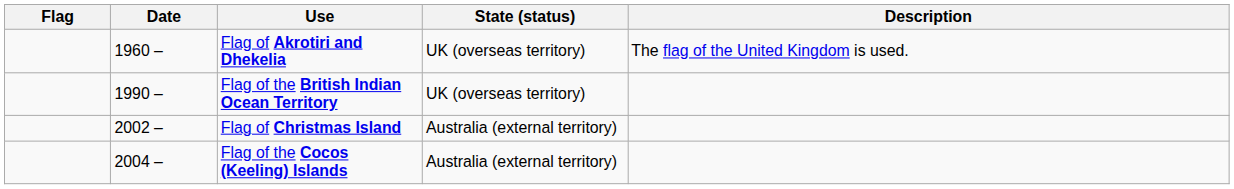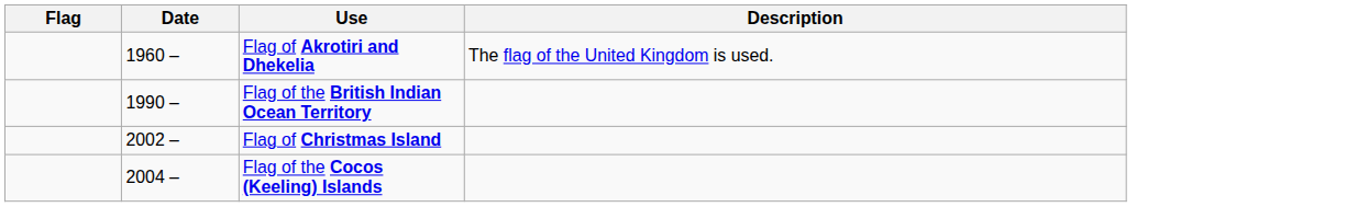 <table class="wikitable" style="background:#FFFFF;">
 <tr>
 <th style="width:100px;">Flag</th>
 <th style="width:100px;">Date</th>
 <th style="width:200px;">Use</th>
-<th style="width:200px;">State (status)</th>
 <th style="width:600px;">Description</th>
 </tr>
 <tr>
 <td></td>
 <td>1960 –</td>
 <td><a href='#'>Flag of</a> <strong><a href='#'>Akrotiri and Dhekelia</a></strong></td>
-<td>UK (overseas territory)</td>
 <td>The <a href='#'>flag of the United Kingdom</a> is used.</td>
 </tr>
 <tr>
 <td></td>
 <td>1990 –</td>
 <td><a href='#'>Flag of the</a> <strong><a href='#'>British Indian Ocean Territory</a></strong></td>
-<td>UK (overseas territory)</td>
 <td></td>
 </tr>
 <tr>
 <td></td>
 <td>2002 –</td>
 <td><a href='#'>Flag of</a> <strong><a href='#'>Christmas Island</a></strong></td>
-<td>Australia (external territory)</td>
 <td></td>
 </tr>
 <tr>
 <td></td>
 <td>2004 –</td>
 <td><a href='#'>Flag of the</a> <strong><a href='#'>Cocos (Keeling) Islands</a></strong></td>
-<td>Australia (external territory)</td>
 <td></td>
 </tr>
 </table>
